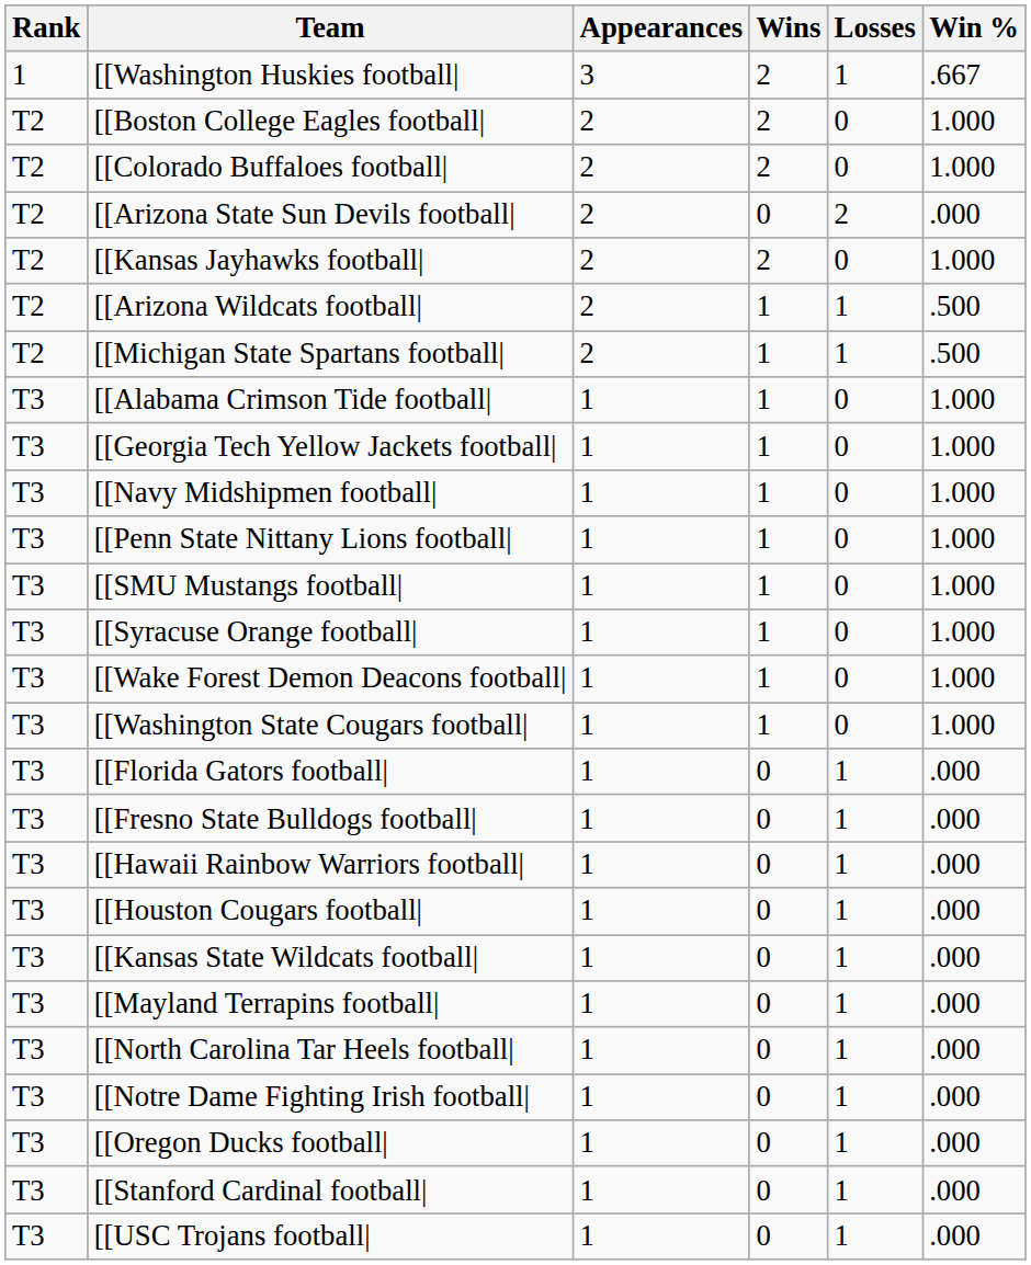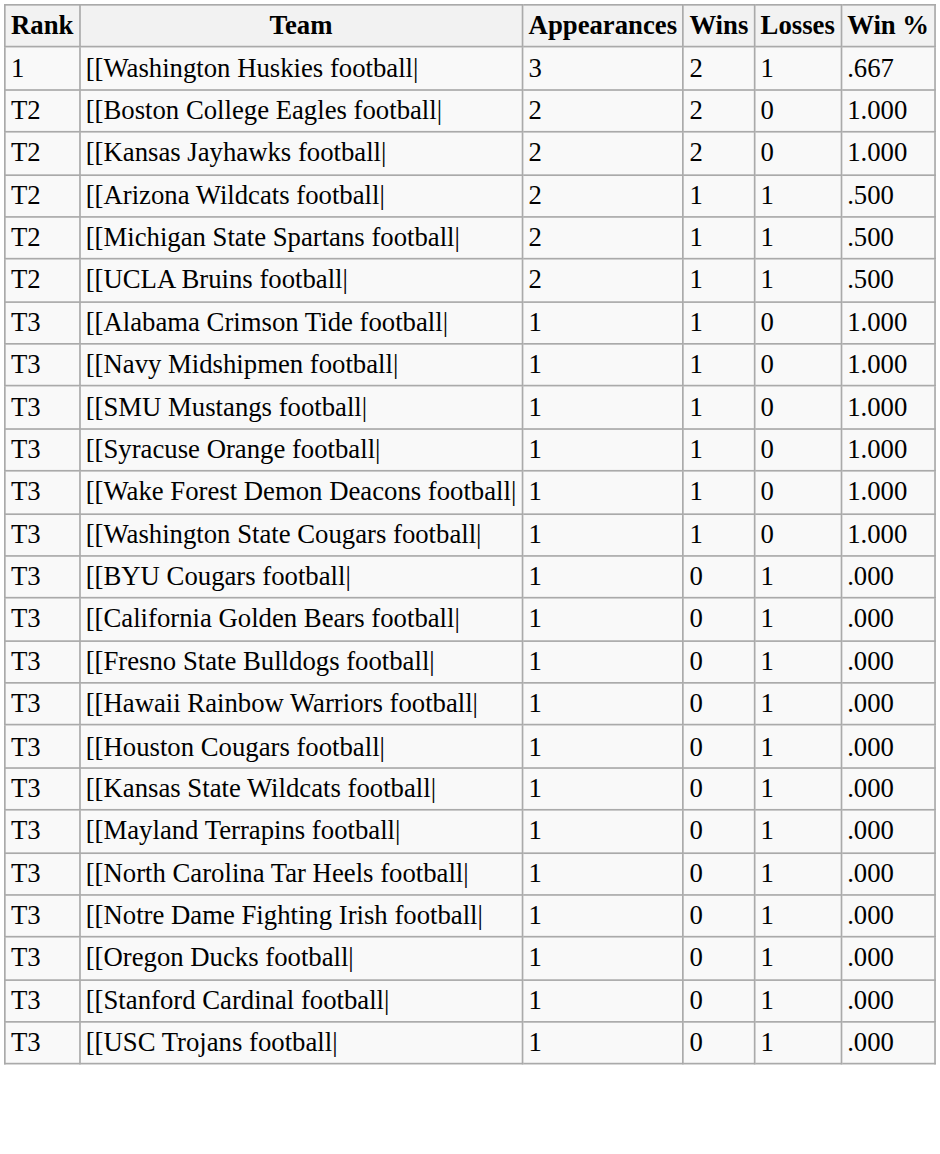 <table class="wikitable">
 <tr>
 <th>Rank</th>
 <th>Team</th>
 <th>Appearances</th>
 <th>Wins</th>
 <th>Losses</th>
 <th>Win %</th>
 </tr>
 <tr>
 <td>1</td>
 <td style=>[[Washington Huskies football|</td>
 <td>3</td>
 <td>2</td>
 <td>1</td>
 <td>.667</td>
 </tr>
 <tr>
 <td>T2</td>
 <td style=>[[Boston College Eagles football|</td>
 <td>2</td>
 <td>2</td>
 <td>0</td>
 <td>1.000</td>
 </tr>
 <tr>
 <td>T2</td>
-<td style=>[[Colorado Buffaloes football|</td>
-<td>2</td>
-<td>2</td>
-<td>0</td>
-<td>1.000</td>
-</tr>
-<tr>
-<td>T2</td>
-<td style=>[[Arizona State Sun Devils football|</td>
-<td>2</td>
-<td>0</td>
-<td>2</td>
-<td>.000</td>
-</tr>
-<tr>
-<td>T2</td>
 <td style=>[[Kansas Jayhawks football|</td>
 <td>2</td>
 <td>2</td>
 <td>0</td>
 <td>1.000</td>
 </tr>
 <tr>
 <td>T2</td>
 <td style=>[[Arizona Wildcats football|</td>
 <td>2</td>
 <td>1</td>
 <td>1</td>
 <td>.500</td>
 </tr>
 <tr>
 <td>T2</td>
 <td style=>[[Michigan State Spartans football|</td>
 <td>2</td>
 <td>1</td>
 <td>1</td>
 <td>.500</td>
 </tr>
 <tr>
+<td>T2</td>
+<td style=>[[UCLA Bruins football|</td>
+<td>2</td>
+<td>1</td>
+<td>1</td>
+<td>.500</td>
+</tr>
+<tr>
 <td>T3</td>
 <td style=>[[Alabama Crimson Tide football|</td>
 <td>1</td>
 <td>1</td>
 <td>0</td>
 <td>1.000</td>
 </tr>
 <tr>
 <td>T3</td>
-<td style=>[[Georgia Tech Yellow Jackets football|</td>
-<td>1</td>
-<td>1</td>
-<td>0</td>
-<td>1.000</td>
-</tr>
-<tr>
-<td>T3</td>
 <td style=>[[Navy Midshipmen football|</td>
-<td>1</td>
-<td>1</td>
-<td>0</td>
-<td>1.000</td>
-</tr>
-<tr>
-<td>T3</td>
-<td style=>[[Penn State Nittany Lions football|</td>
 <td>1</td>
 <td>1</td>
 <td>0</td>
 <td>1.000</td>
 </tr>
 <tr>
 <td>T3</td>
 <td style=>[[SMU Mustangs football|</td>
 <td>1</td>
 <td>1</td>
 <td>0</td>
 <td>1.000</td>
 </tr>
 <tr>
 <td>T3</td>
 <td style=>[[Syracuse Orange football|</td>
 <td>1</td>
 <td>1</td>
 <td>0</td>
 <td>1.000</td>
 </tr>
 <tr>
 <td>T3</td>
 <td style=>[[Wake Forest Demon Deacons football|</td>
 <td>1</td>
 <td>1</td>
 <td>0</td>
 <td>1.000</td>
 </tr>
 <tr>
 <td>T3</td>
 <td style=>[[Washington State Cougars football|</td>
 <td>1</td>
 <td>1</td>
 <td>0</td>
 <td>1.000</td>
 </tr>
 <tr>
 <td>T3</td>
-<td style=>[[Florida Gators football|</td>
+<td style=>[[BYU Cougars football|</td>
+<td>1</td>
+<td>0</td>
+<td>1</td>
+<td>.000</td>
+</tr>
+<tr>
+<td>T3</td>
+<td style=>[[California Golden Bears football|</td>
 <td>1</td>
 <td>0</td>
 <td>1</td>
 <td>.000</td>
 </tr>
 <tr>
 <td>T3</td>
 <td style=>[[Fresno State Bulldogs football|</td>
 <td>1</td>
 <td>0</td>
 <td>1</td>
 <td>.000</td>
 </tr>
 <tr>
 <td>T3</td>
 <td style=>[[Hawaii Rainbow Warriors football|</td>
 <td>1</td>
 <td>0</td>
 <td>1</td>
 <td>.000</td>
 </tr>
 <tr>
 <td>T3</td>
 <td style=>[[Houston Cougars football|</td>
 <td>1</td>
 <td>0</td>
 <td>1</td>
 <td>.000</td>
 </tr>
 <tr>
 <td>T3</td>
 <td style=>[[Kansas State Wildcats football|</td>
 <td>1</td>
 <td>0</td>
 <td>1</td>
 <td>.000</td>
 </tr>
 <tr>
 <td>T3</td>
 <td style=>[[Mayland Terrapins football|</td>
 <td>1</td>
 <td>0</td>
 <td>1</td>
 <td>.000</td>
 </tr>
 <tr>
 <td>T3</td>
 <td style=>[[North Carolina Tar Heels football|</td>
 <td>1</td>
 <td>0</td>
 <td>1</td>
 <td>.000</td>
 </tr>
 <tr>
 <td>T3</td>
 <td style=>[[Notre Dame Fighting Irish football|</td>
 <td>1</td>
 <td>0</td>
 <td>1</td>
 <td>.000</td>
 </tr>
 <tr>
 <td>T3</td>
 <td style=>[[Oregon Ducks football|</td>
 <td>1</td>
 <td>0</td>
 <td>1</td>
 <td>.000</td>
 </tr>
 <tr>
 <td>T3</td>
 <td style=>[[Stanford Cardinal football|</td>
 <td>1</td>
 <td>0</td>
 <td>1</td>
 <td>.000</td>
 </tr>
 <tr>
 <td>T3</td>
 <td style=>[[USC Trojans football|</td>
 <td>1</td>
 <td>0</td>
 <td>1</td>
 <td>.000</td>
 </tr>
 </table>
